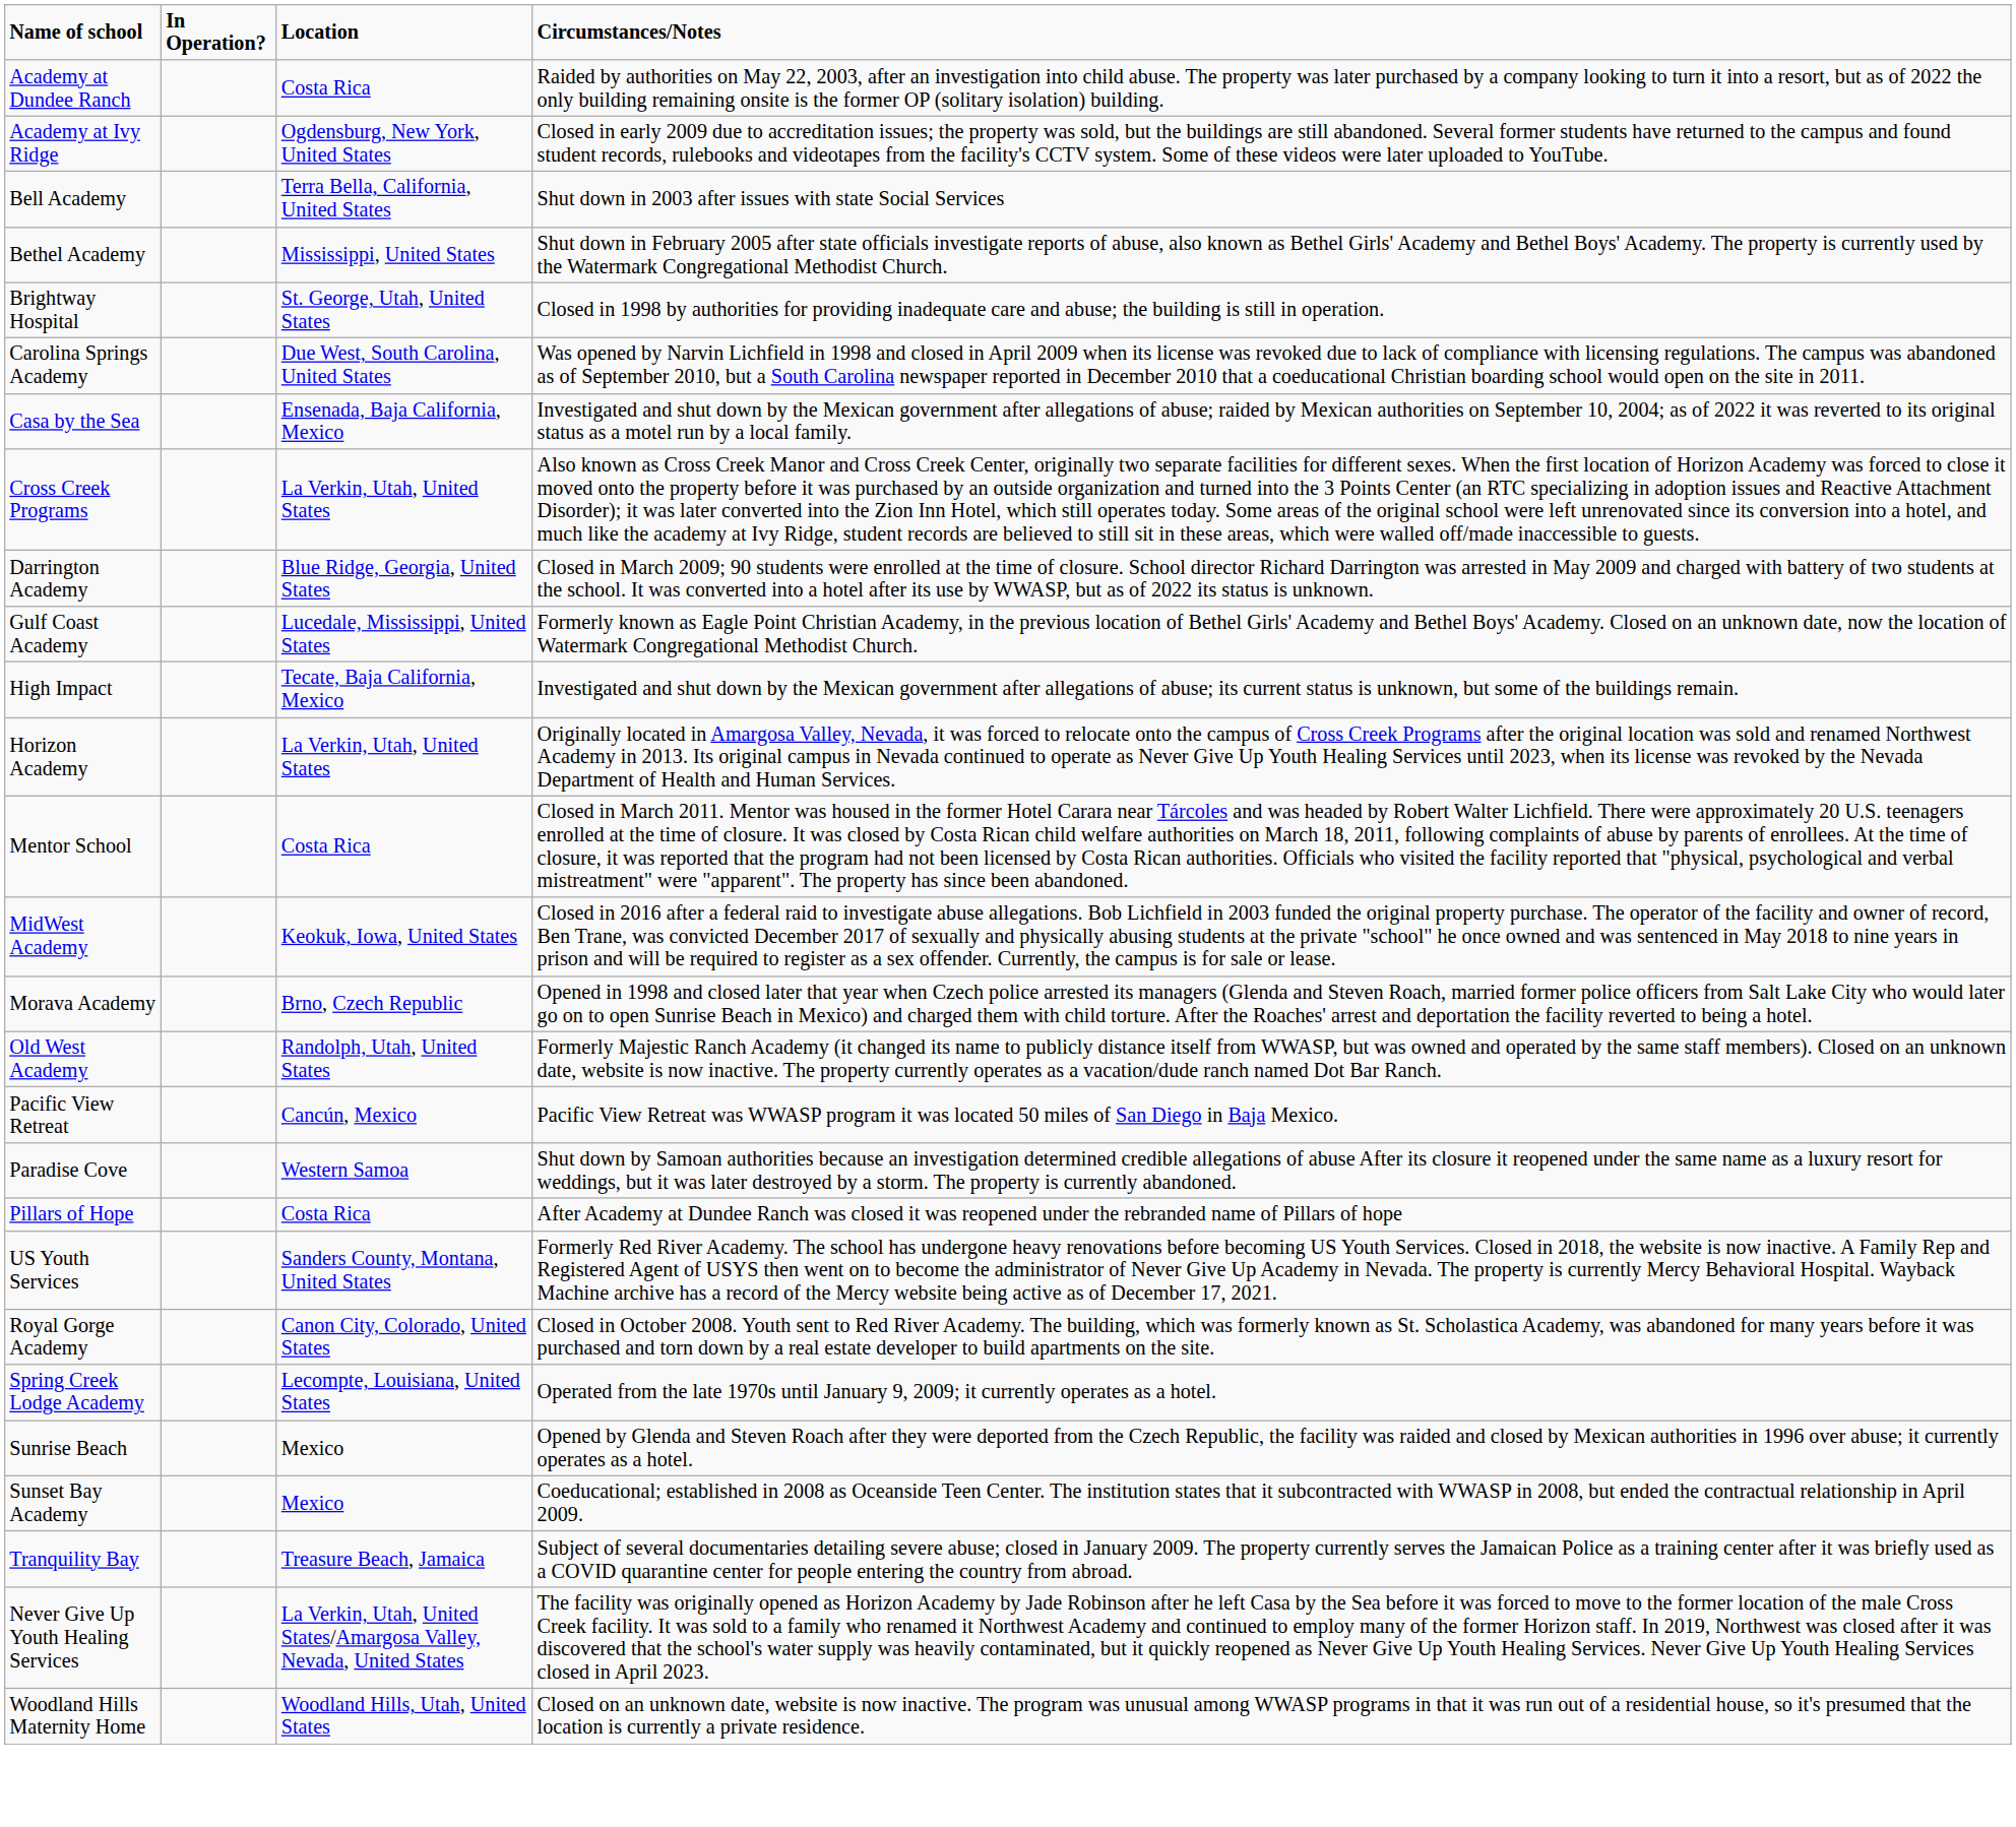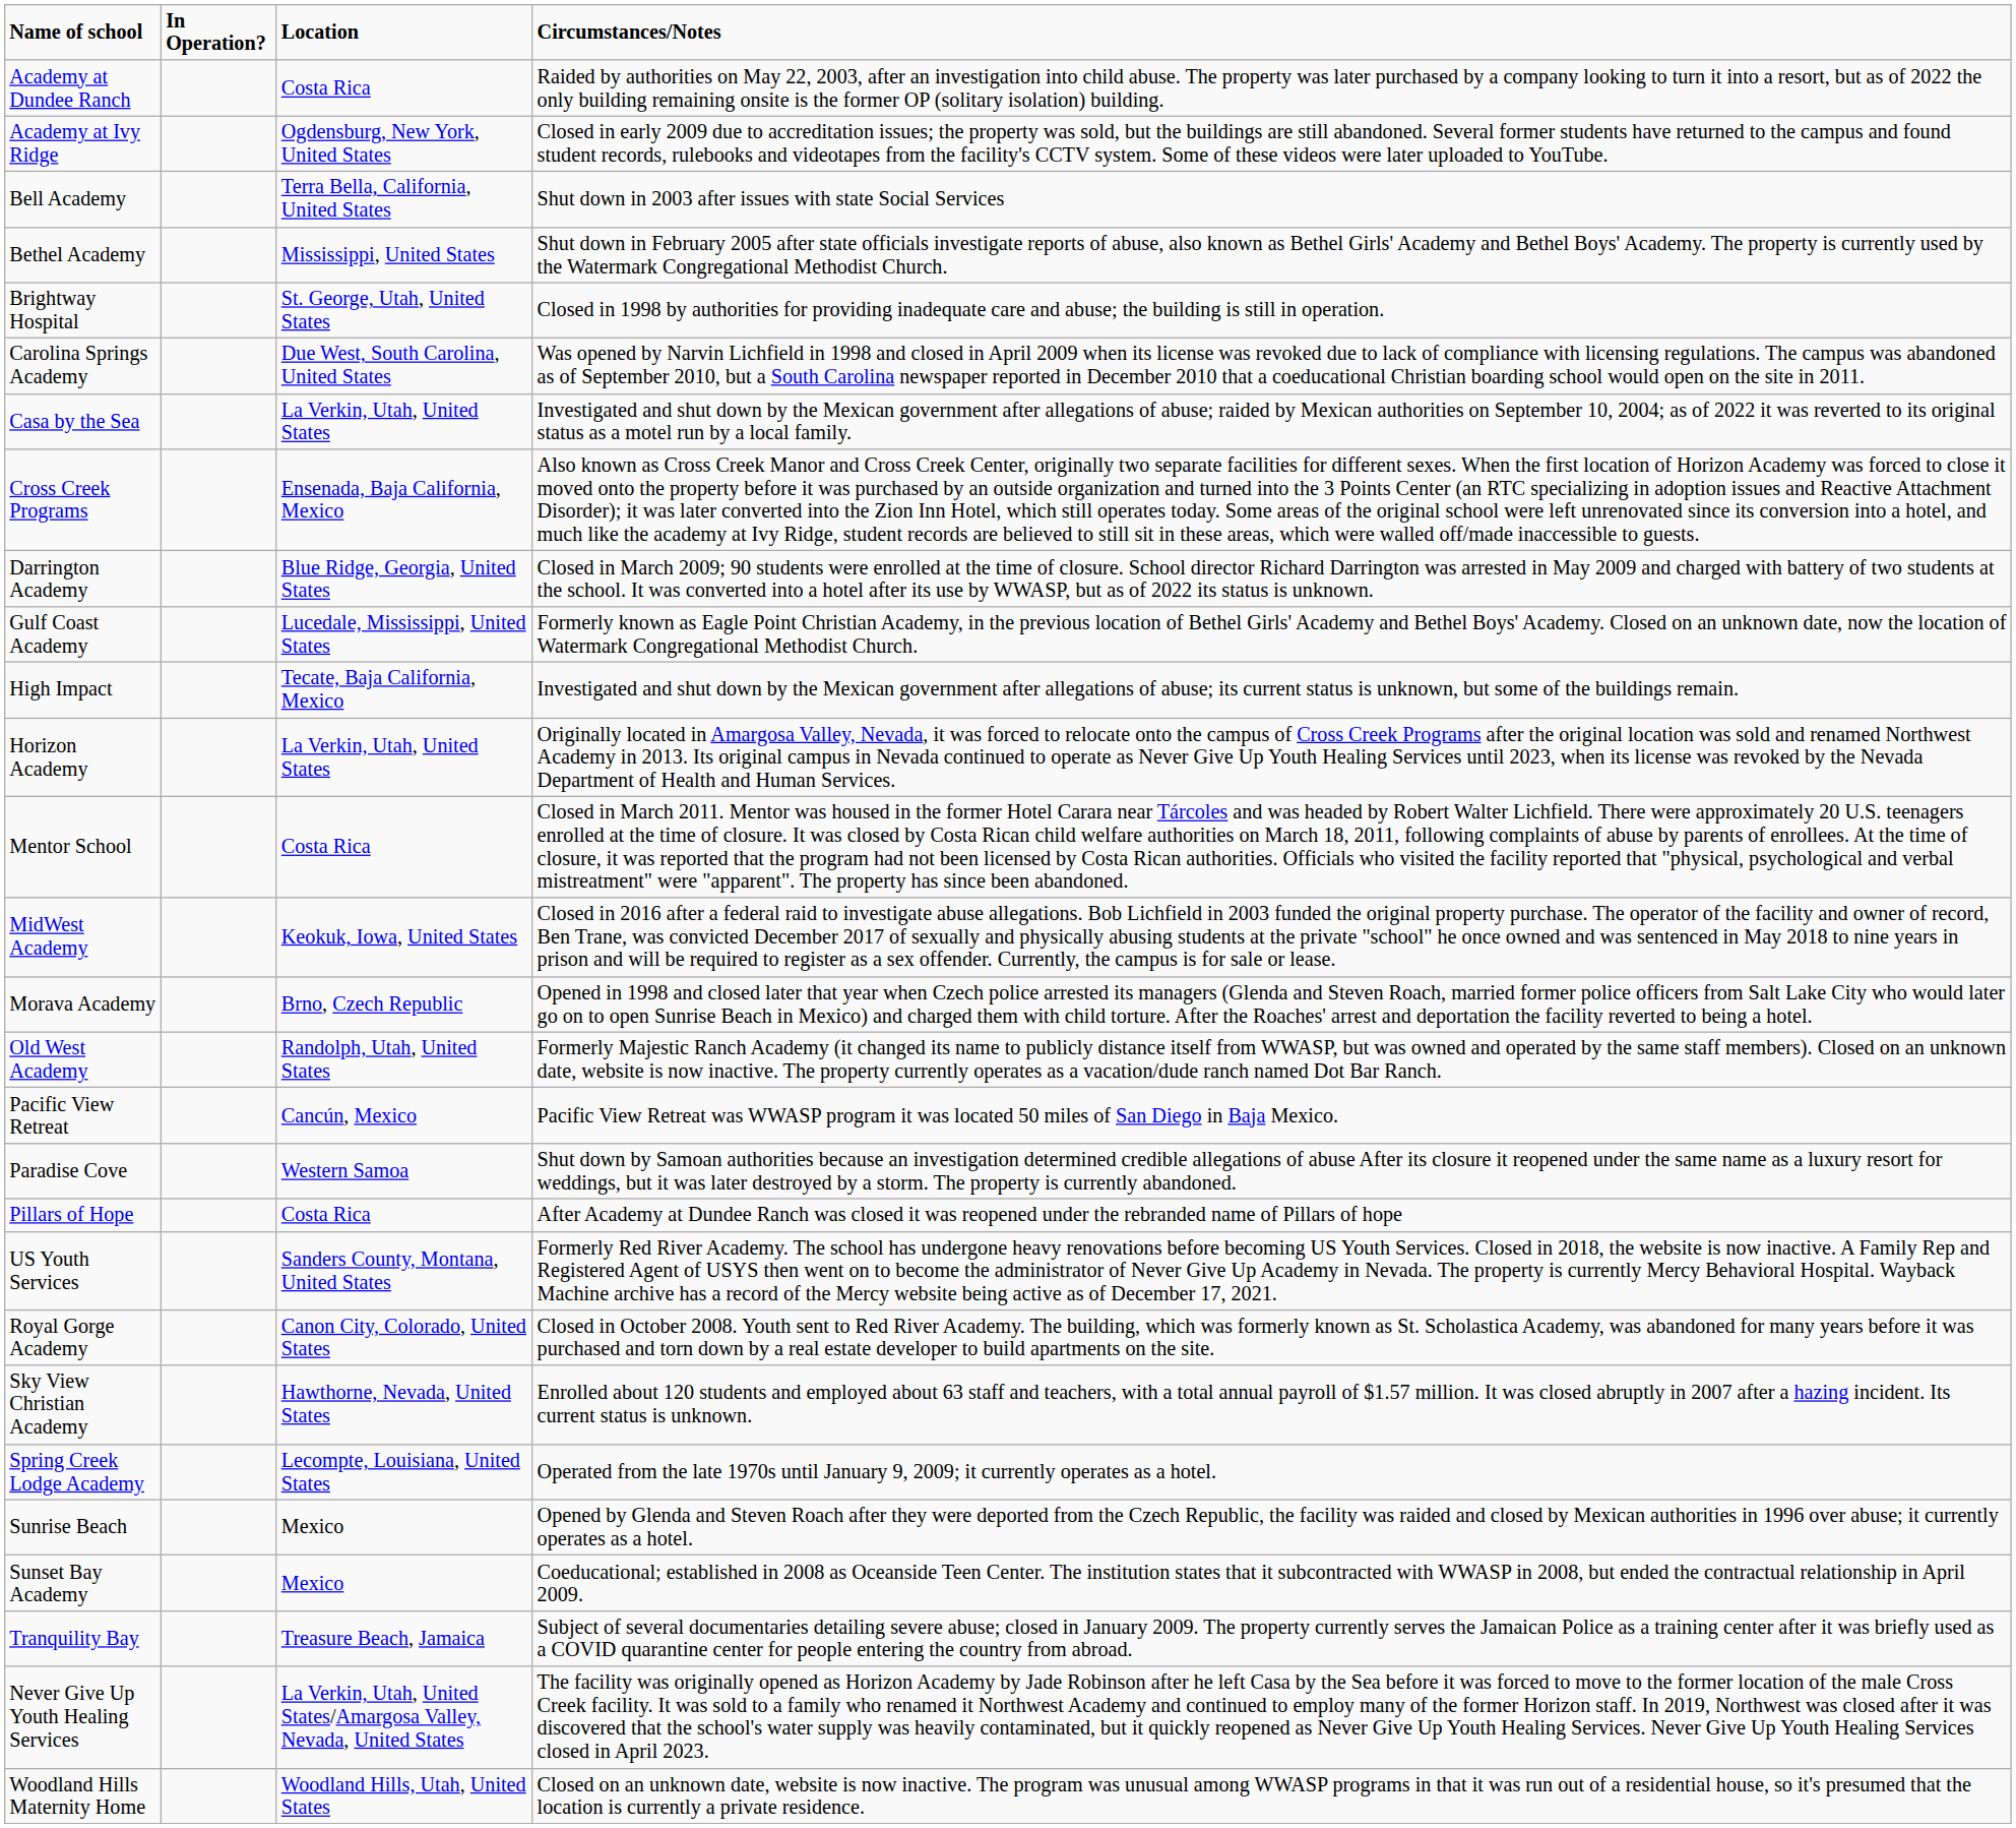 <table class="wikitable">
 <tr>
 <td><strong>Name of school</strong></td>
 <td><strong>In Operation?</strong></td>
 <td><strong>Location</strong></td>
 <td><strong>Circumstances/Notes</strong></td>
 </tr>
 <tr>
 <td><a href='#'>Academy at Dundee Ranch</a></td>
 <td></td>
 <td><a href='#'>Costa Rica</a></td>
 <td>Raided by authorities on May 22, 2003, after an investigation into child abuse. The property was later purchased by a company looking to turn it into a resort, but as of 2022 the only building remaining onsite is the former OP (solitary isolation) building.</td>
 </tr>
 <tr>
 <td><a href='#'>Academy at Ivy Ridge</a></td>
 <td></td>
 <td><a href='#'>Ogdensburg, New York</a>, <a href='#'>United States</a></td>
 <td>Closed in early 2009 due to accreditation issues; the property was sold, but the buildings are still abandoned. Several former students have returned to the campus and found student records, rulebooks and videotapes from the facility's CCTV system. Some of these videos were later uploaded to YouTube.</td>
 </tr>
 <tr>
 <td>Bell Academy</td>
 <td></td>
 <td><a href='#'>Terra Bella, California</a>, <a href='#'>United States</a></td>
 <td>Shut down in 2003 after issues with state Social Services</td>
 </tr>
 <tr>
 <td>Bethel Academy</td>
 <td></td>
 <td><a href='#'>Mississippi</a>, <a href='#'>United States</a></td>
 <td>Shut down in February 2005 after state officials investigate reports of abuse, also known as Bethel Girls' Academy and Bethel Boys' Academy. The property is currently used by the Watermark Congregational Methodist Church.</td>
 </tr>
 <tr>
 <td>Brightway Hospital</td>
 <td></td>
 <td><a href='#'>St. George, Utah</a>, <a href='#'>United States</a></td>
 <td>Closed in 1998 by authorities for providing inadequate care and abuse; the building is still in operation.</td>
 </tr>
 <tr>
 <td>Carolina Springs Academy</td>
 <td></td>
 <td><a href='#'>Due West, South Carolina</a>, <a href='#'>United States</a></td>
 <td>Was opened by Narvin Lichfield in 1998 and closed in April 2009 when its license was revoked due to lack of compliance with licensing regulations. The campus was abandoned as of September 2010, but a <a href='#'>South Carolina</a> newspaper reported in December 2010 that a coeducational Christian boarding school would open on the site in 2011.</td>
 </tr>
 <tr>
 <td><a href='#'>Casa by the Sea</a></td>
 <td></td>
-<td><a href='#'>Ensenada, Baja California</a>, <a href='#'>Mexico</a></td>
+<td><a href='#'>La Verkin, Utah</a>, <a href='#'>United States</a></td>
 <td>Investigated and shut down by the Mexican government after allegations of abuse; raided by Mexican authorities on September 10, 2004; as of 2022 it was reverted to its original status as a motel run by a local family.</td>
 </tr>
 <tr>
 <td><a href='#'>Cross Creek Programs</a></td>
 <td></td>
-<td><a href='#'>La Verkin, Utah</a>, <a href='#'>United States</a></td>
+<td><a href='#'>Ensenada, Baja California</a>, <a href='#'>Mexico</a></td>
 <td>Also known as Cross Creek Manor and Cross Creek Center, originally two separate facilities for different sexes. When the first location of Horizon Academy was forced to close it moved onto the property before it was purchased by an outside organization and turned into the 3 Points Center (an RTC specializing in adoption issues and Reactive Attachment Disorder); it was later converted into the Zion Inn Hotel, which still operates today. Some areas of the original school were left unrenovated since its conversion into a hotel, and much like the academy at Ivy Ridge, student records are believed to still sit in these areas, which were walled off/made inaccessible to guests.</td>
 </tr>
 <tr>
 <td>Darrington Academy</td>
 <td></td>
 <td><a href='#'>Blue Ridge, Georgia</a>, <a href='#'>United States</a></td>
 <td>Closed in March 2009; 90 students were enrolled at the time of closure. School director Richard Darrington was arrested in May 2009 and charged with battery of two students at the school. It was converted into a hotel after its use by WWASP, but as of 2022 its status is unknown.</td>
 </tr>
 <tr>
 <td>Gulf Coast Academy</td>
 <td></td>
 <td><a href='#'>Lucedale, Mississippi</a>, <a href='#'>United States</a></td>
 <td>Formerly known as Eagle Point Christian Academy, in the previous location of Bethel Girls' Academy and Bethel Boys' Academy. Closed on an unknown date, now the location of Watermark Congregational Methodist Church.</td>
 </tr>
 <tr>
 <td>High Impact</td>
 <td></td>
 <td><a href='#'>Tecate, Baja California</a>, <a href='#'>Mexico</a></td>
 <td>Investigated and shut down by the Mexican government after allegations of abuse; its current status is unknown, but some of the buildings remain.</td>
 </tr>
 <tr>
 <td>Horizon Academy</td>
 <td></td>
 <td><a href='#'>La Verkin, Utah</a>, <a href='#'>United States</a></td>
 <td>Originally located in <a href='#'>Amargosa Valley, Nevada</a>, it was forced to relocate onto the campus of <a href='#'>Cross Creek Programs</a> after the original location was sold and renamed Northwest Academy in 2013. Its original campus in Nevada continued to operate as Never Give Up Youth Healing Services until 2023, when its license was revoked by the Nevada Department of Health and Human Services.</td>
 </tr>
 <tr>
 <td>Mentor School</td>
 <td></td>
 <td><a href='#'>Costa Rica</a></td>
 <td>Closed in March 2011. Mentor was housed in the former Hotel Carara near <a href='#'>Tárcoles</a> and was headed by Robert Walter Lichfield. There were approximately 20 U.S. teenagers enrolled at the time of closure. It was closed by Costa Rican child welfare authorities on March 18, 2011, following complaints of abuse by parents of enrollees. At the time of closure, it was reported that the program had not been licensed by Costa Rican authorities. Officials who visited the facility reported that "physical, psychological and verbal mistreatment" were "apparent". The property has since been abandoned.</td>
 </tr>
 <tr>
 <td><a href='#'>MidWest Academy</a></td>
 <td></td>
 <td><a href='#'>Keokuk, Iowa</a>, <a href='#'>United States</a></td>
 <td>Closed in 2016 after a federal raid to investigate abuse allegations. Bob Lichfield in 2003 funded the original property purchase.  The operator of the facility and owner of record, Ben Trane, was convicted December 2017 of sexually and physically abusing students at the private "school" he once owned and was sentenced in May 2018 to nine years in prison and will be required to register as a sex offender. Currently, the campus is for sale or lease.</td>
 </tr>
 <tr>
 <td>Morava Academy</td>
 <td></td>
 <td><a href='#'>Brno</a>, <a href='#'>Czech Republic</a></td>
 <td>Opened in 1998 and closed later that year when Czech police arrested its managers (Glenda and Steven Roach, married former police officers from Salt Lake City who would later go on to open Sunrise Beach in Mexico) and charged them with child torture. After the Roaches' arrest and deportation the facility reverted to being a hotel.</td>
 </tr>
 <tr>
 <td><a href='#'>Old West Academy</a></td>
 <td></td>
 <td><a href='#'>Randolph, Utah</a>, <a href='#'>United States</a></td>
 <td>Formerly Majestic Ranch Academy (it changed its name to publicly distance itself from WWASP, but was owned and operated by the same staff members). Closed on an unknown date, website is now inactive. The property currently operates as a vacation/dude ranch named Dot Bar Ranch.</td>
 </tr>
 <tr>
 <td>Pacific View Retreat</td>
 <td></td>
 <td><a href='#'>Cancún</a>, <a href='#'>Mexico</a></td>
 <td>Pacific View Retreat was WWASP program it was located 50 miles of <a href='#'>San Diego</a> in <a href='#'>Baja</a> Mexico.</td>
 </tr>
 <tr>
 <td>Paradise Cove</td>
 <td></td>
 <td><a href='#'>Western Samoa</a></td>
 <td>Shut down by Samoan authorities because an investigation determined credible allegations of abuse After its closure it reopened under the same name as a luxury resort for weddings, but it was later destroyed by a storm. The property is currently abandoned.</td>
 </tr>
 <tr>
 <td><a href='#'>Pillars of Hope</a></td>
 <td></td>
 <td><a href='#'>Costa Rica</a></td>
 <td>After Academy at Dundee Ranch was closed it was reopened under the rebranded name of Pillars of hope</td>
 </tr>
 <tr>
 <td>US Youth Services</td>
 <td></td>
 <td><a href='#'>Sanders County, Montana</a>, <a href='#'>United States</a></td>
 <td>Formerly Red River Academy. The school has undergone heavy renovations before becoming US Youth Services. Closed in 2018, the website is now inactive.  A Family Rep and Registered Agent of USYS then went on to become the administrator of Never Give Up Academy in Nevada. The property is currently Mercy Behavioral Hospital. Wayback Machine archive has a record of the Mercy website being active as of December 17, 2021.</td>
 </tr>
 <tr>
 <td>Royal Gorge Academy</td>
 <td></td>
 <td><a href='#'>Canon City, Colorado</a>, <a href='#'>United States</a></td>
 <td>Closed in October 2008. Youth sent to Red River Academy. The building, which was formerly known as St. Scholastica Academy, was abandoned for many years before it was purchased and torn down by a real estate developer to build apartments on the site.</td>
 </tr>
 <tr>
+<td>Sky View Christian Academy</td>
+<td></td>
+<td><a href='#'>Hawthorne, Nevada</a>, <a href='#'>United States</a></td>
+<td>Enrolled about 120 students and employed about 63 staff and teachers, with a total annual payroll of $1.57 million. It was closed abruptly in 2007 after a <a href='#'>hazing</a> incident. Its current status is unknown.</td>
+</tr>
+<tr>
 <td><a href='#'>Spring Creek Lodge Academy</a></td>
 <td></td>
 <td><a href='#'>Lecompte, Louisiana</a>, <a href='#'>United States</a></td>
 <td>Operated from the late 1970s until January 9, 2009; it currently operates as a hotel.</td>
 </tr>
 <tr>
 <td>Sunrise Beach</td>
 <td></td>
 <td>Mexico</td>
 <td>Opened by Glenda and Steven Roach after they were deported from the Czech Republic, the facility was raided and closed by Mexican authorities in 1996 over abuse; it currently operates as a hotel.</td>
 </tr>
 <tr>
 <td>Sunset Bay Academy</td>
 <td></td>
 <td><a href='#'>Mexico</a></td>
 <td>Coeducational; established in 2008 as Oceanside Teen Center. The institution states that it subcontracted with WWASP in 2008, but ended the contractual relationship in April 2009.</td>
 </tr>
 <tr>
 <td><a href='#'>Tranquility Bay</a></td>
 <td></td>
 <td><a href='#'>Treasure Beach</a>, <a href='#'>Jamaica</a></td>
 <td>Subject of several documentaries detailing severe abuse; closed in January 2009. The property currently serves the Jamaican Police as a training center after it was briefly used as a COVID quarantine center for people entering the country from abroad.</td>
 </tr>
 <tr>
 <td>Never Give Up Youth Healing Services</td>
 <td></td>
 <td><a href='#'>La Verkin, Utah</a>, <a href='#'>United States</a>/<a href='#'>Amargosa Valley, Nevada</a>, <a href='#'>United States</a></td>
 <td>The facility was originally opened as Horizon Academy by Jade Robinson after he left Casa by the Sea before it was forced to move to the former location of the male Cross Creek facility. It was sold to a family who renamed it Northwest Academy and continued to employ many of the former Horizon staff. In 2019, Northwest was closed after it was discovered that the school's water supply was heavily contaminated, but it quickly reopened as Never Give Up Youth Healing Services. Never Give Up Youth Healing Services closed in April 2023.</td>
 </tr>
 <tr>
 <td>Woodland Hills Maternity Home</td>
 <td></td>
 <td><a href='#'>Woodland Hills, Utah</a>, <a href='#'>United States</a></td>
 <td>Closed on an unknown date, website is now inactive. The program was unusual among WWASP programs in that it was run out of a residential house, so it's presumed that the location is currently a private residence.</td>
 </tr>
 <tr>
 </tr>
 </table>
